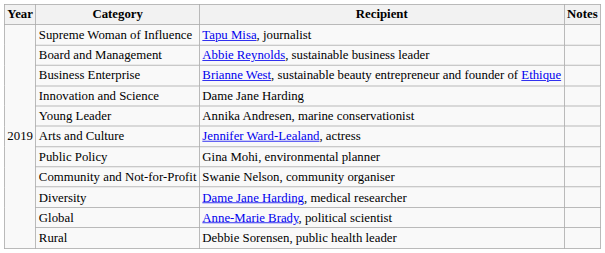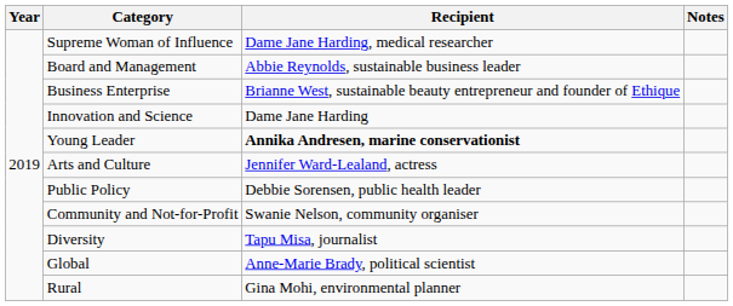 <table class="wikitable">
 <tr>
 <th>Year</th>
 <th>Category</th>
 <th>Recipient</th>
 <th>Notes</th>
 </tr>
 <tr>
 <td rowspan="11">2019</td>
 <td>Supreme Woman of Influence</td>
-<td><a href='#'>Tapu Misa</a>, journalist</td>
+<td><a href='#'>Dame Jane Harding</a>, medical researcher</td>
 <td></td>
 </tr>
 <tr>
 <td>Board and Management</td>
 <td><a href='#'>Abbie Reynolds</a>, sustainable business leader</td>
 <td></td>
 </tr>
 <tr>
 <td>Business Enterprise</td>
 <td><a href='#'>Brianne West</a>, sustainable beauty entrepreneur and founder of <a href='#'>Ethique</a></td>
 <td></td>
 </tr>
 <tr>
 <td>Innovation and Science</td>
 <td>Dame Jane Harding</td>
 <td></td>
 </tr>
 <tr>
 <td>Young Leader</td>
-<td>Annika Andresen, marine conservationist</td>
+<td><strong>Annika Andresen, marine conservationist</strong></td>
 <td></td>
 </tr>
 <tr>
 <td>Arts and Culture</td>
 <td><a href='#'>Jennifer Ward-Lealand</a>, actress</td>
 <td></td>
 </tr>
 <tr>
 <td>Public Policy</td>
-<td>Gina Mohi, environmental planner</td>
+<td>Debbie Sorensen, public health leader</td>
 <td></td>
 </tr>
 <tr>
 <td>Community and Not-for-Profit</td>
 <td>Swanie Nelson, community organiser</td>
 <td></td>
 </tr>
 <tr>
 <td>Diversity</td>
-<td><a href='#'>Dame Jane Harding</a>, medical researcher</td>
+<td><a href='#'>Tapu Misa</a>, journalist</td>
 <td></td>
 </tr>
 <tr>
 <td>Global</td>
 <td><a href='#'>Anne-Marie Brady</a>, political scientist</td>
 <td></td>
 </tr>
 <tr>
 <td>Rural</td>
-<td>Debbie Sorensen, public health leader</td>
+<td>Gina Mohi, environmental planner</td>
 <td></td>
 </tr>
 </table>
